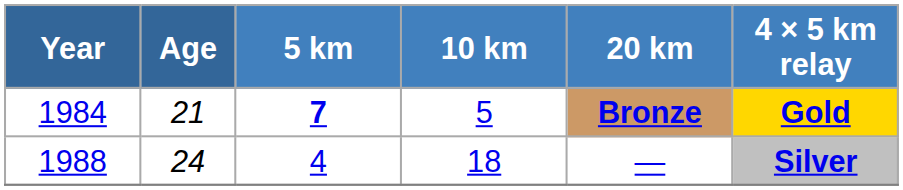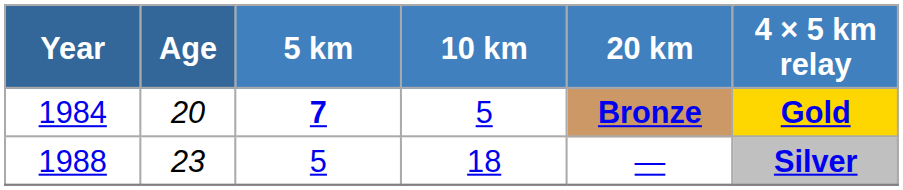 <table class="wikitable" style="font-size:95%; text-align:center; border:grey solid 1px; border-collapse:collapse; background:#ffffff;">
 <tr>
 <th style="background-color:#369; color:white; width:60px;"> Year </th>
 <th style="background-color:#369; color:white; width:40px;"> Age </th>
 <th style="background-color:#4180be; color:white; width:75px;"> 5 km </th>
 <th style="background-color:#4180be; color:white; width:75px;"> 10 km </th>
 <th style="background-color:#4180be; color:white; width:75px;"> 20 km </th>
 <th style="background-color:#4180be; color:white; width:75px;"> 4 × 5 km <br> relay </th>
 </tr>
 <tr>
 <td><a href='#'>1984</a></td>
-<td><em>21</em></td>
+<td><em>20</em></td>
 <td><strong><a href='#'>7</a></strong></td>
 <td><a href='#'>5</a></td>
 <td bgcolor="cc9966"><a href='#'><strong>Bronze</strong></a></td>
 <td style="background:gold;"><a href='#'><strong>Gold</strong></a></td>
 </tr>
 <tr>
 <td><a href='#'>1988</a></td>
-<td><em>24</em></td>
-<td><a href='#'>4</a></td>
+<td><em>23</em></td>
+<td><a href='#'>5</a></td>
 <td><a href='#'>18</a></td>
 <td><a href='#'>—</a></td>
 <td style="background:silver;"><a href='#'><strong>Silver</strong></a></td>
 </tr>
 <tr>
 </tr>
 </table>
